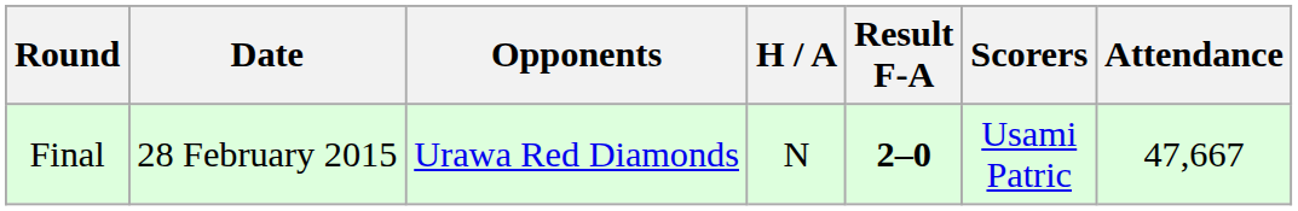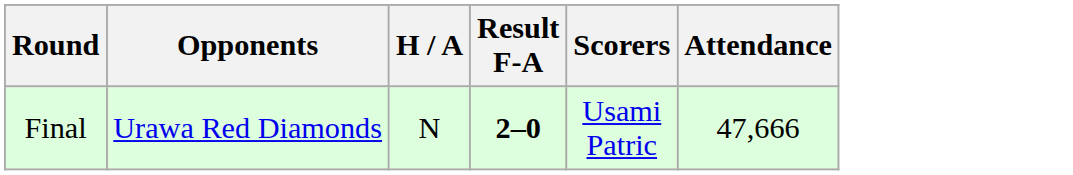 <table class="wikitable" style="text-align:center">
 <tr>
 <th>Round</th>
-<th>Date</th>
 <th>Opponents</th>
 <th>H / A</th>
 <th>Result<br>F-A</th>
 <th>Scorers</th>
 <th>Attendance</th>
 </tr>
 <tr bgcolor="#ddffdd">
 <td>Final</td>
-<td>28 February 2015</td>
 <td><a href='#'>Urawa Red Diamonds</a></td>
 <td>N</td>
 <td><strong>2–0</strong></td>
 <td><a href='#'>Usami</a> <br><a href='#'>Patric</a> </td>
-<td>47,667</td>
+<td>47,666</td>
 </tr>
 </table>
